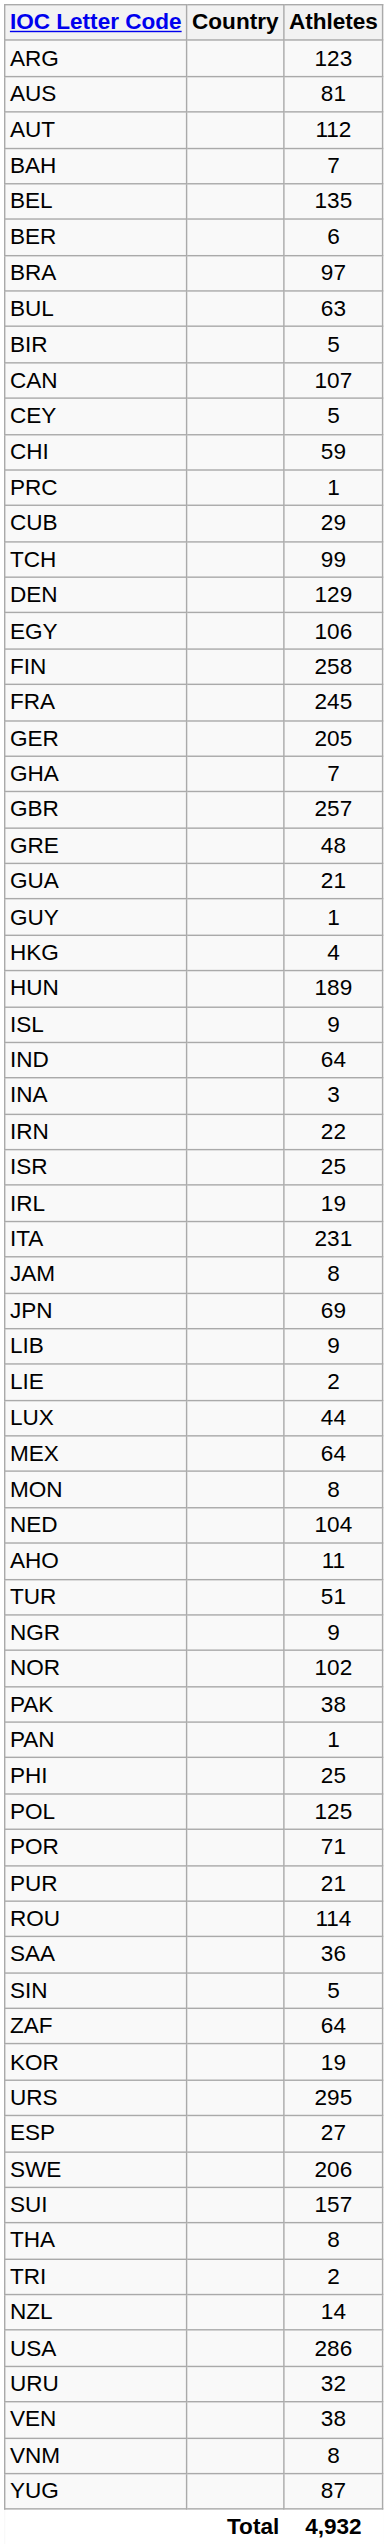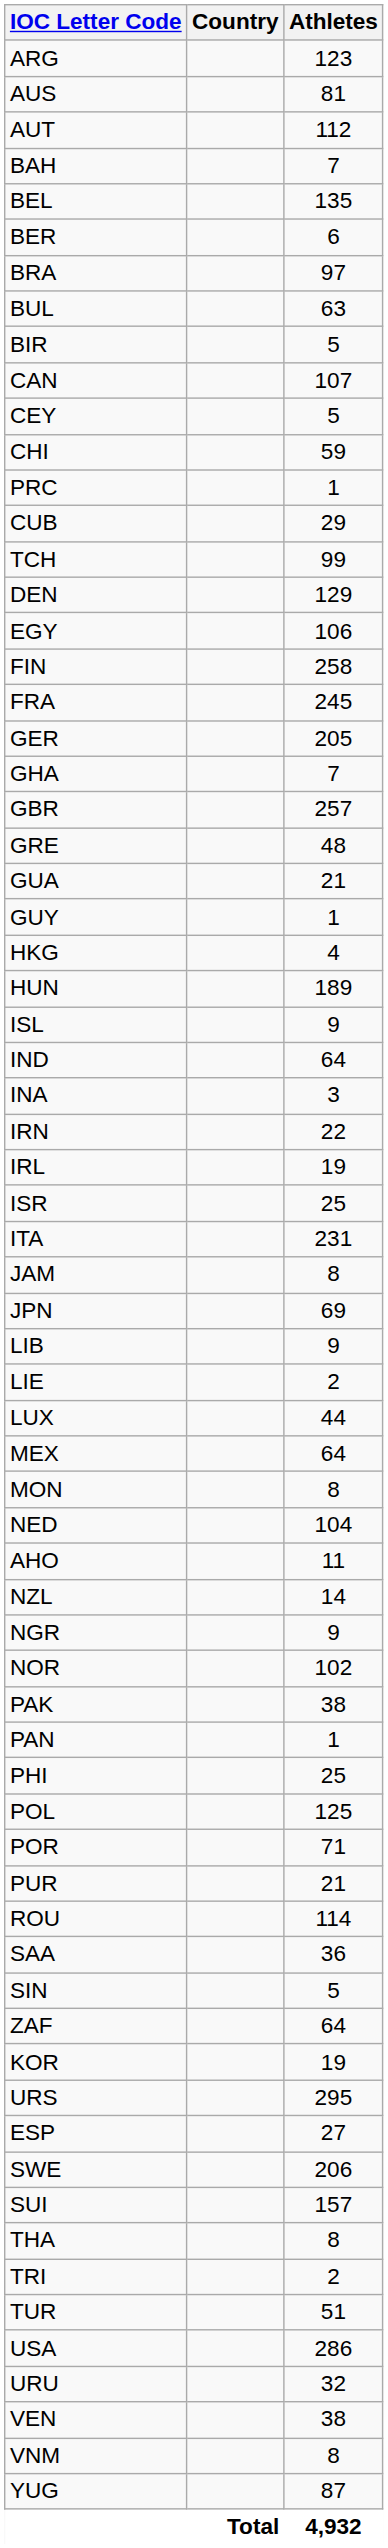 <table class="wikitable collapsible collapsed sortable" style="border:0;">
 <tr>
 <th><a href='#'>IOC Letter Code</a></th>
 <th>Country</th>
 <th>Athletes</th>
 </tr>
 <tr>
 <td>ARG</td>
 <td></td>
 <td align=center>123</td>
 </tr>
 <tr>
 <td>AUS</td>
 <td></td>
 <td align=center>81</td>
 </tr>
 <tr>
 <td>AUT</td>
 <td></td>
 <td align=center>112</td>
 </tr>
 <tr>
 <td>BAH</td>
 <td></td>
 <td align=center>7</td>
 </tr>
 <tr>
 <td>BEL</td>
 <td></td>
 <td align=center>135</td>
 </tr>
 <tr>
 <td>BER</td>
 <td></td>
 <td align=center>6</td>
 </tr>
 <tr>
 <td>BRA</td>
 <td></td>
 <td align=center>97</td>
 </tr>
 <tr>
 <td>BUL</td>
 <td></td>
 <td align=center>63</td>
 </tr>
 <tr>
 <td>BIR</td>
 <td></td>
 <td align=center>5</td>
 </tr>
 <tr>
 <td>CAN</td>
 <td></td>
 <td align=center>107</td>
 </tr>
 <tr>
 <td>CEY</td>
 <td></td>
 <td align=center>5</td>
 </tr>
 <tr>
 <td>CHI</td>
 <td></td>
 <td align=center>59</td>
 </tr>
 <tr>
 <td>PRC</td>
 <td></td>
 <td align=center>1</td>
 </tr>
 <tr>
 <td>CUB</td>
 <td></td>
 <td align=center>29</td>
 </tr>
 <tr>
 <td>TCH</td>
 <td></td>
 <td align=center>99</td>
 </tr>
 <tr>
 <td>DEN</td>
 <td></td>
 <td align=center>129</td>
 </tr>
 <tr>
 <td>EGY</td>
 <td></td>
 <td align=center>106</td>
 </tr>
 <tr>
 <td>FIN</td>
 <td></td>
 <td align=center>258</td>
 </tr>
 <tr>
 <td>FRA</td>
 <td></td>
 <td align=center>245</td>
 </tr>
 <tr>
 <td>GER</td>
 <td></td>
 <td align=center>205</td>
 </tr>
 <tr>
 <td>GHA</td>
 <td></td>
 <td align=center>7</td>
 </tr>
 <tr>
 <td>GBR</td>
 <td></td>
 <td align=center>257</td>
 </tr>
 <tr>
 <td>GRE</td>
 <td></td>
 <td align=center>48</td>
 </tr>
 <tr>
 <td>GUA</td>
 <td></td>
 <td align=center>21</td>
 </tr>
 <tr>
 <td>GUY</td>
 <td></td>
 <td align=center>1</td>
 </tr>
 <tr>
 <td>HKG</td>
 <td></td>
 <td align=center>4</td>
 </tr>
 <tr>
 <td>HUN</td>
 <td></td>
 <td align=center>189</td>
 </tr>
 <tr>
 <td>ISL</td>
 <td></td>
 <td align=center>9</td>
 </tr>
 <tr>
 <td>IND</td>
 <td></td>
 <td align=center>64</td>
 </tr>
 <tr>
 <td>INA</td>
 <td></td>
 <td align=center>3</td>
 </tr>
 <tr>
 <td>IRN</td>
 <td></td>
 <td align=center>22</td>
 </tr>
 <tr>
+<td>IRL</td>
+<td></td>
+<td align=center>19</td>
+</tr>
+<tr>
 <td>ISR</td>
 <td></td>
 <td align=center>25</td>
-</tr>
-<tr>
-<td>IRL</td>
-<td></td>
-<td align=center>19</td>
 </tr>
 <tr>
 <td>ITA</td>
 <td></td>
 <td align=center>231</td>
 </tr>
 <tr>
 <td>JAM</td>
 <td></td>
 <td align=center>8</td>
 </tr>
 <tr>
 <td>JPN</td>
 <td></td>
 <td align=center>69</td>
 </tr>
 <tr>
 <td>LIB</td>
 <td></td>
 <td align=center>9</td>
 </tr>
 <tr>
 <td>LIE</td>
 <td></td>
 <td align=center>2</td>
 </tr>
 <tr>
 <td>LUX</td>
 <td></td>
 <td align=center>44</td>
 </tr>
 <tr>
 <td>MEX</td>
 <td></td>
 <td align=center>64</td>
 </tr>
 <tr>
 <td>MON</td>
 <td></td>
 <td align=center>8</td>
 </tr>
 <tr>
 <td>NED</td>
 <td></td>
 <td align=center>104</td>
 </tr>
 <tr>
 <td>AHO</td>
 <td></td>
 <td align=center>11</td>
 </tr>
 <tr>
-<td>TUR</td>
+<td>NZL</td>
 <td></td>
-<td align=center>51</td>
+<td align=center>14</td>
 </tr>
 <tr>
 <td>NGR</td>
 <td></td>
 <td align=center>9</td>
 </tr>
 <tr>
 <td>NOR</td>
 <td></td>
 <td align=center>102</td>
 </tr>
 <tr>
 <td>PAK</td>
 <td></td>
 <td align=center>38</td>
 </tr>
 <tr>
 <td>PAN</td>
 <td></td>
 <td align=center>1</td>
 </tr>
 <tr>
 <td>PHI</td>
 <td></td>
 <td align=center>25</td>
 </tr>
 <tr>
 <td>POL</td>
 <td></td>
 <td align=center>125</td>
 </tr>
 <tr>
 <td>POR</td>
 <td></td>
 <td align=center>71</td>
 </tr>
 <tr>
 <td>PUR</td>
 <td></td>
 <td align=center>21</td>
 </tr>
 <tr>
 <td>ROU</td>
 <td></td>
 <td align=center>114</td>
 </tr>
 <tr>
 <td>SAA</td>
 <td></td>
 <td align=center>36</td>
 </tr>
 <tr>
 <td>SIN</td>
 <td></td>
 <td align=center>5</td>
 </tr>
 <tr>
 <td>ZAF</td>
 <td></td>
 <td align=center>64</td>
 </tr>
 <tr>
 <td>KOR</td>
 <td></td>
 <td align=center>19</td>
 </tr>
 <tr>
 <td>URS</td>
 <td></td>
 <td align=center>295</td>
 </tr>
 <tr>
 <td>ESP</td>
 <td></td>
 <td align=center>27</td>
 </tr>
 <tr>
 <td>SWE</td>
 <td></td>
 <td align=center>206</td>
 </tr>
 <tr>
 <td>SUI</td>
 <td></td>
 <td align=center>157</td>
 </tr>
 <tr>
 <td>THA</td>
 <td></td>
 <td align=center>8</td>
 </tr>
 <tr>
 <td>TRI</td>
 <td></td>
 <td align=center>2</td>
 </tr>
 <tr>
-<td>NZL</td>
+<td>TUR</td>
 <td></td>
-<td align=center>14</td>
+<td align=center>51</td>
 </tr>
 <tr>
 <td>USA</td>
 <td></td>
 <td align=center>286</td>
 </tr>
 <tr>
 <td>URU</td>
 <td></td>
 <td align=center>32</td>
 </tr>
 <tr>
 <td>VEN</td>
 <td></td>
 <td align=center>38</td>
 </tr>
 <tr>
 <td>VNM</td>
 <td></td>
 <td align=center>8</td>
 </tr>
 <tr>
 <td>YUG</td>
 <td></td>
 <td align=center>87</td>
 </tr>
 <tr class="sort bottom" style="background:#fff;">
 <td style="text-align:right; border:0; " colspan="2"><strong>Total</strong></td>
 <td style="text-align:center; border:0; background:#fff;"><strong>4,932</strong></td>
 </tr>
 </table>
